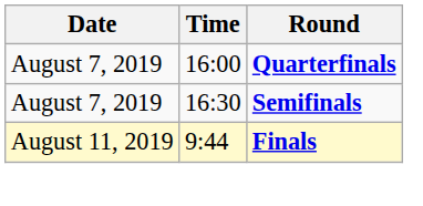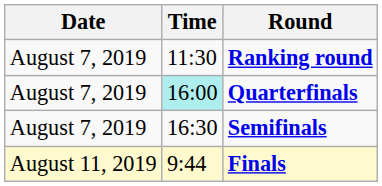 <table class="wikitable">
 <tr>
 <th>Date</th>
 <th>Time</th>
 <th>Round</th>
 </tr>
 <tr>
 <td>August 7, 2019</td>
-<td>16:00</td>
+<td>11:30</td>
+<td><strong><a href='#'>Ranking round</a></strong></td>
+</tr>
+<tr>
+<td>August 7, 2019</td>
+<td style="background: paleturquoise;">16:00</td>
 <td><strong><a href='#'>Quarterfinals</a></strong></td>
 </tr>
 <tr>
 <td>August 7, 2019</td>
 <td>16:30</td>
 <td><strong><a href='#'>Semifinals</a></strong></td>
 </tr>
 <tr style=background:lemonchiffon>
 <td>August 11, 2019</td>
 <td>9:44</td>
 <td><strong><a href='#'>Finals</a></strong></td>
 </tr>
 </table>
